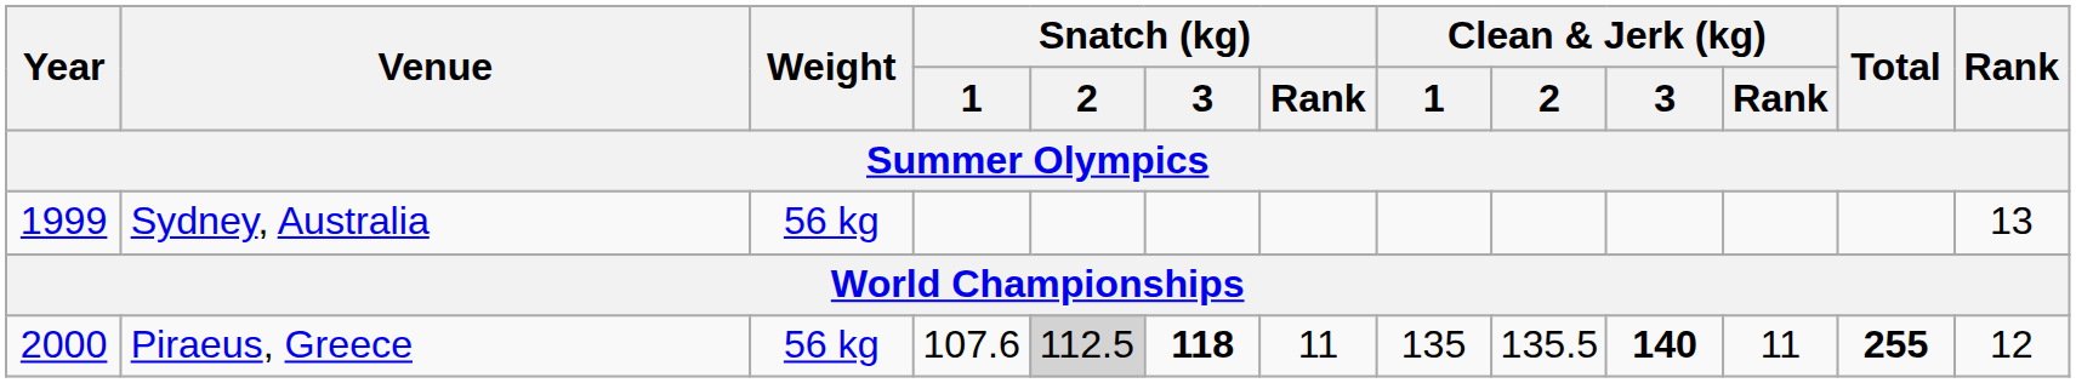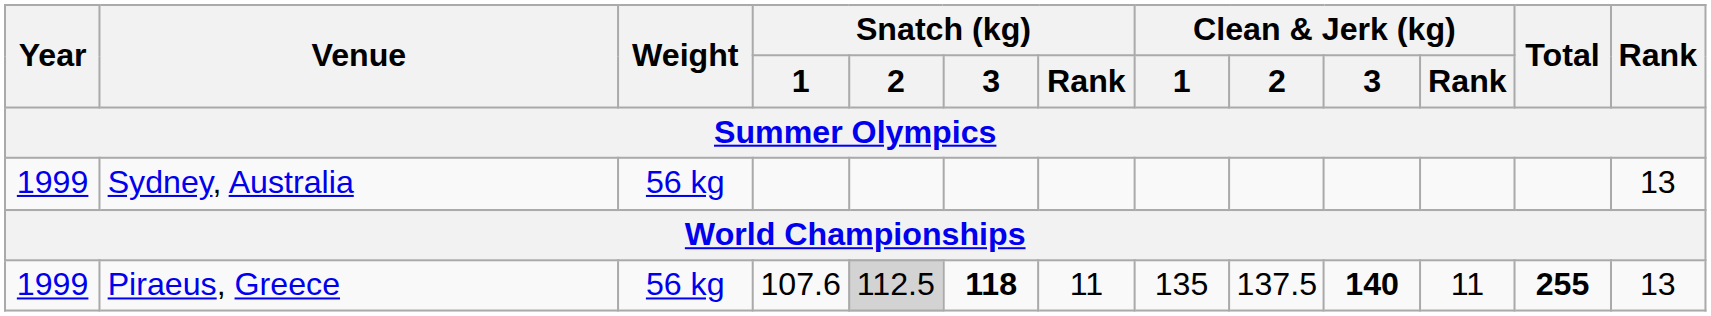 <table class="wikitable" style="text-align:center;">
 <tr>
 <th rowspan=2 width=40>Year</th>
 <th rowspan=2 width=250>Venue</th>
 <th rowspan=2 width=60>Weight</th>
 <th colspan=4>Snatch (kg)</th>
 <th colspan=4>Clean & Jerk (kg)</th>
 <th rowspan=2 width=40>Total</th>
 <th rowspan=2 width=40>Rank</th>
 </tr>
 <tr>
 <th width=40>1</th>
 <th width=40>2</th>
 <th width=40>3</th>
 <th width=40>Rank</th>
 <th width=40>1</th>
 <th width=40>2</th>
 <th width=40>3</th>
 <th width=40>Rank</th>
 </tr>
 <tr>
 <th colspan=13><a href='#'>Summer Olympics</a></th>
 </tr>
 <tr>
 <td><a href='#'>1999</a></td>
 <td align=left> <a href='#'>Sydney</a>, <a href='#'>Australia</a></td>
 <td><a href='#'>56 kg</a></td>
 <td></td>
 <td></td>
 <td></td>
 <td></td>
 <td></td>
 <td></td>
 <td></td>
 <td></td>
 <td></td>
 <td>13</td>
 </tr>
 <tr>
 <th colspan=13><a href='#'>World Championships</a></th>
 </tr>
 <tr>
-<td><a href='#'>2000</a></td>
+<td><a href='#'>1999</a></td>
 <td align=left> <a href='#'>Piraeus</a>, <a href='#'>Greece</a></td>
 <td><a href='#'>56 kg</a></td>
 <td>107.6</td>
 <td style="background: lightgrey;">112.5</td>
 <td><strong>118</strong></td>
 <td>11</td>
 <td>135</td>
-<td>135.5</td>
+<td>137.5</td>
 <td><strong>140</strong></td>
 <td>11</td>
 <td><strong>255</strong></td>
-<td>12</td>
+<td>13</td>
 </tr>
 </table>
